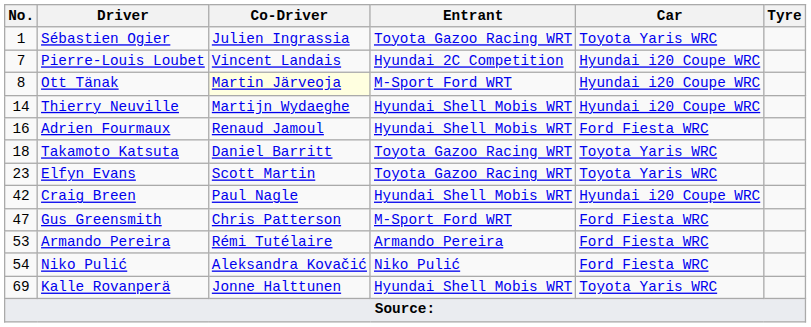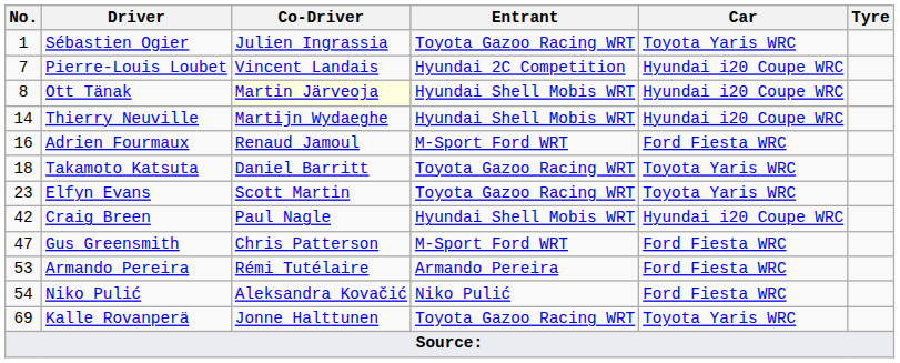 <table class="wikitable" style="font-size: 85%;">
 <tr>
 <th>No.</th>
 <th>Driver</th>
 <th>Co-Driver</th>
 <th>Entrant</th>
 <th>Car</th>
 <th>Tyre</th>
 </tr>
 <tr>
 <td align="center">1</td>
 <td> <a href='#'>Sébastien Ogier</a></td>
 <td> <a href='#'>Julien Ingrassia</a></td>
 <td> <a href='#'>Toyota Gazoo Racing WRT</a></td>
 <td><a href='#'>Toyota Yaris WRC</a></td>
 <td align="center"></td>
 </tr>
 <tr>
 <td align="center">7</td>
 <td nowrap> <a href='#'>Pierre-Louis Loubet</a></td>
 <td> <a href='#'>Vincent Landais</a></td>
 <td> <a href='#'>Hyundai 2C Competition</a></td>
 <td nowrap><a href='#'>Hyundai i20 Coupe WRC</a></td>
 <td align="center"></td>
 </tr>
 <tr>
 <td align="center">8</td>
 <td> <a href='#'>Ott Tänak</a></td>
 <td style="background: lightyellow;"> <a href='#'>Martin Järveoja</a></td>
-<td> <a href='#'>M-Sport Ford WRT</a></td>
+<td> <a href='#'>Hyundai Shell Mobis WRT</a></td>
 <td nowrap><a href='#'>Hyundai i20 Coupe WRC</a></td>
 <td align="center"></td>
 </tr>
 <tr>
 <td align="center">14</td>
 <td> <a href='#'>Thierry Neuville</a></td>
 <td> <a href='#'>Martijn Wydaeghe</a></td>
 <td> <a href='#'>Hyundai Shell Mobis WRT</a></td>
 <td><a href='#'>Hyundai i20 Coupe WRC</a></td>
 <td align="center"></td>
 </tr>
 <tr>
 <td align="center">16</td>
 <td> <a href='#'>Adrien Fourmaux</a></td>
 <td> <a href='#'>Renaud Jamoul</a></td>
-<td> <a href='#'>Hyundai Shell Mobis WRT</a></td>
+<td> <a href='#'>M-Sport Ford WRT</a></td>
 <td><a href='#'>Ford Fiesta WRC</a></td>
 <td align="center"></td>
 </tr>
 <tr>
 <td align="center">18</td>
 <td nowrap> <a href='#'>Takamoto Katsuta</a></td>
 <td> <a href='#'>Daniel Barritt</a></td>
 <td nowrap> <a href='#'>Toyota Gazoo Racing WRT</a></td>
 <td><a href='#'>Toyota Yaris WRC</a></td>
 <td align="center"></td>
 </tr>
 <tr>
 <td align="center">23</td>
 <td> <a href='#'>Elfyn Evans</a></td>
 <td nowrap> <a href='#'>Scott Martin</a></td>
 <td> <a href='#'>Toyota Gazoo Racing WRT</a></td>
 <td><a href='#'>Toyota Yaris WRC</a></td>
 <td align="center"></td>
 </tr>
 <tr>
 <td align="center">42</td>
 <td> <a href='#'>Craig Breen</a></td>
 <td> <a href='#'>Paul Nagle</a></td>
 <td> <a href='#'>Hyundai Shell Mobis WRT</a></td>
 <td><a href='#'>Hyundai i20 Coupe WRC</a></td>
 <td align="center"></td>
 </tr>
 <tr>
 <td align="center">47</td>
 <td nowrap> <a href='#'>Gus Greensmith</a></td>
 <td> <a href='#'>Chris Patterson</a></td>
 <td> <a href='#'>M-Sport Ford WRT</a></td>
 <td nowrap><a href='#'>Ford Fiesta WRC</a></td>
 <td align="center"></td>
 </tr>
 <tr>
 <td align="center">53</td>
 <td> <a href='#'>Armando Pereira</a></td>
 <td> <a href='#'>Rémi Tutélaire</a></td>
 <td> <a href='#'>Armando Pereira</a></td>
 <td><a href='#'>Ford Fiesta WRC</a></td>
 <td align="center"></td>
 </tr>
 <tr>
 <td align="center">54</td>
 <td> <a href='#'>Niko Pulić</a></td>
 <td> <a href='#'>Aleksandra Kovačić</a></td>
 <td> <a href='#'>Niko Pulić</a></td>
 <td><a href='#'>Ford Fiesta WRC</a></td>
 <td></td>
 </tr>
 <tr>
 <td align="center">69</td>
 <td> <a href='#'>Kalle Rovanperä</a></td>
 <td nowrap> <a href='#'>Jonne Halttunen</a></td>
-<td> <a href='#'>Hyundai Shell Mobis WRT</a></td>
+<td> <a href='#'>Toyota Gazoo Racing WRT</a></td>
 <td><a href='#'>Toyota Yaris WRC</a></td>
 <td align="center"></td>
 </tr>
 <tr>
 <td colspan="6" style="background-color:#EAECF0;text-align:center"><strong>Source:</strong></td>
 </tr>
 </table>
